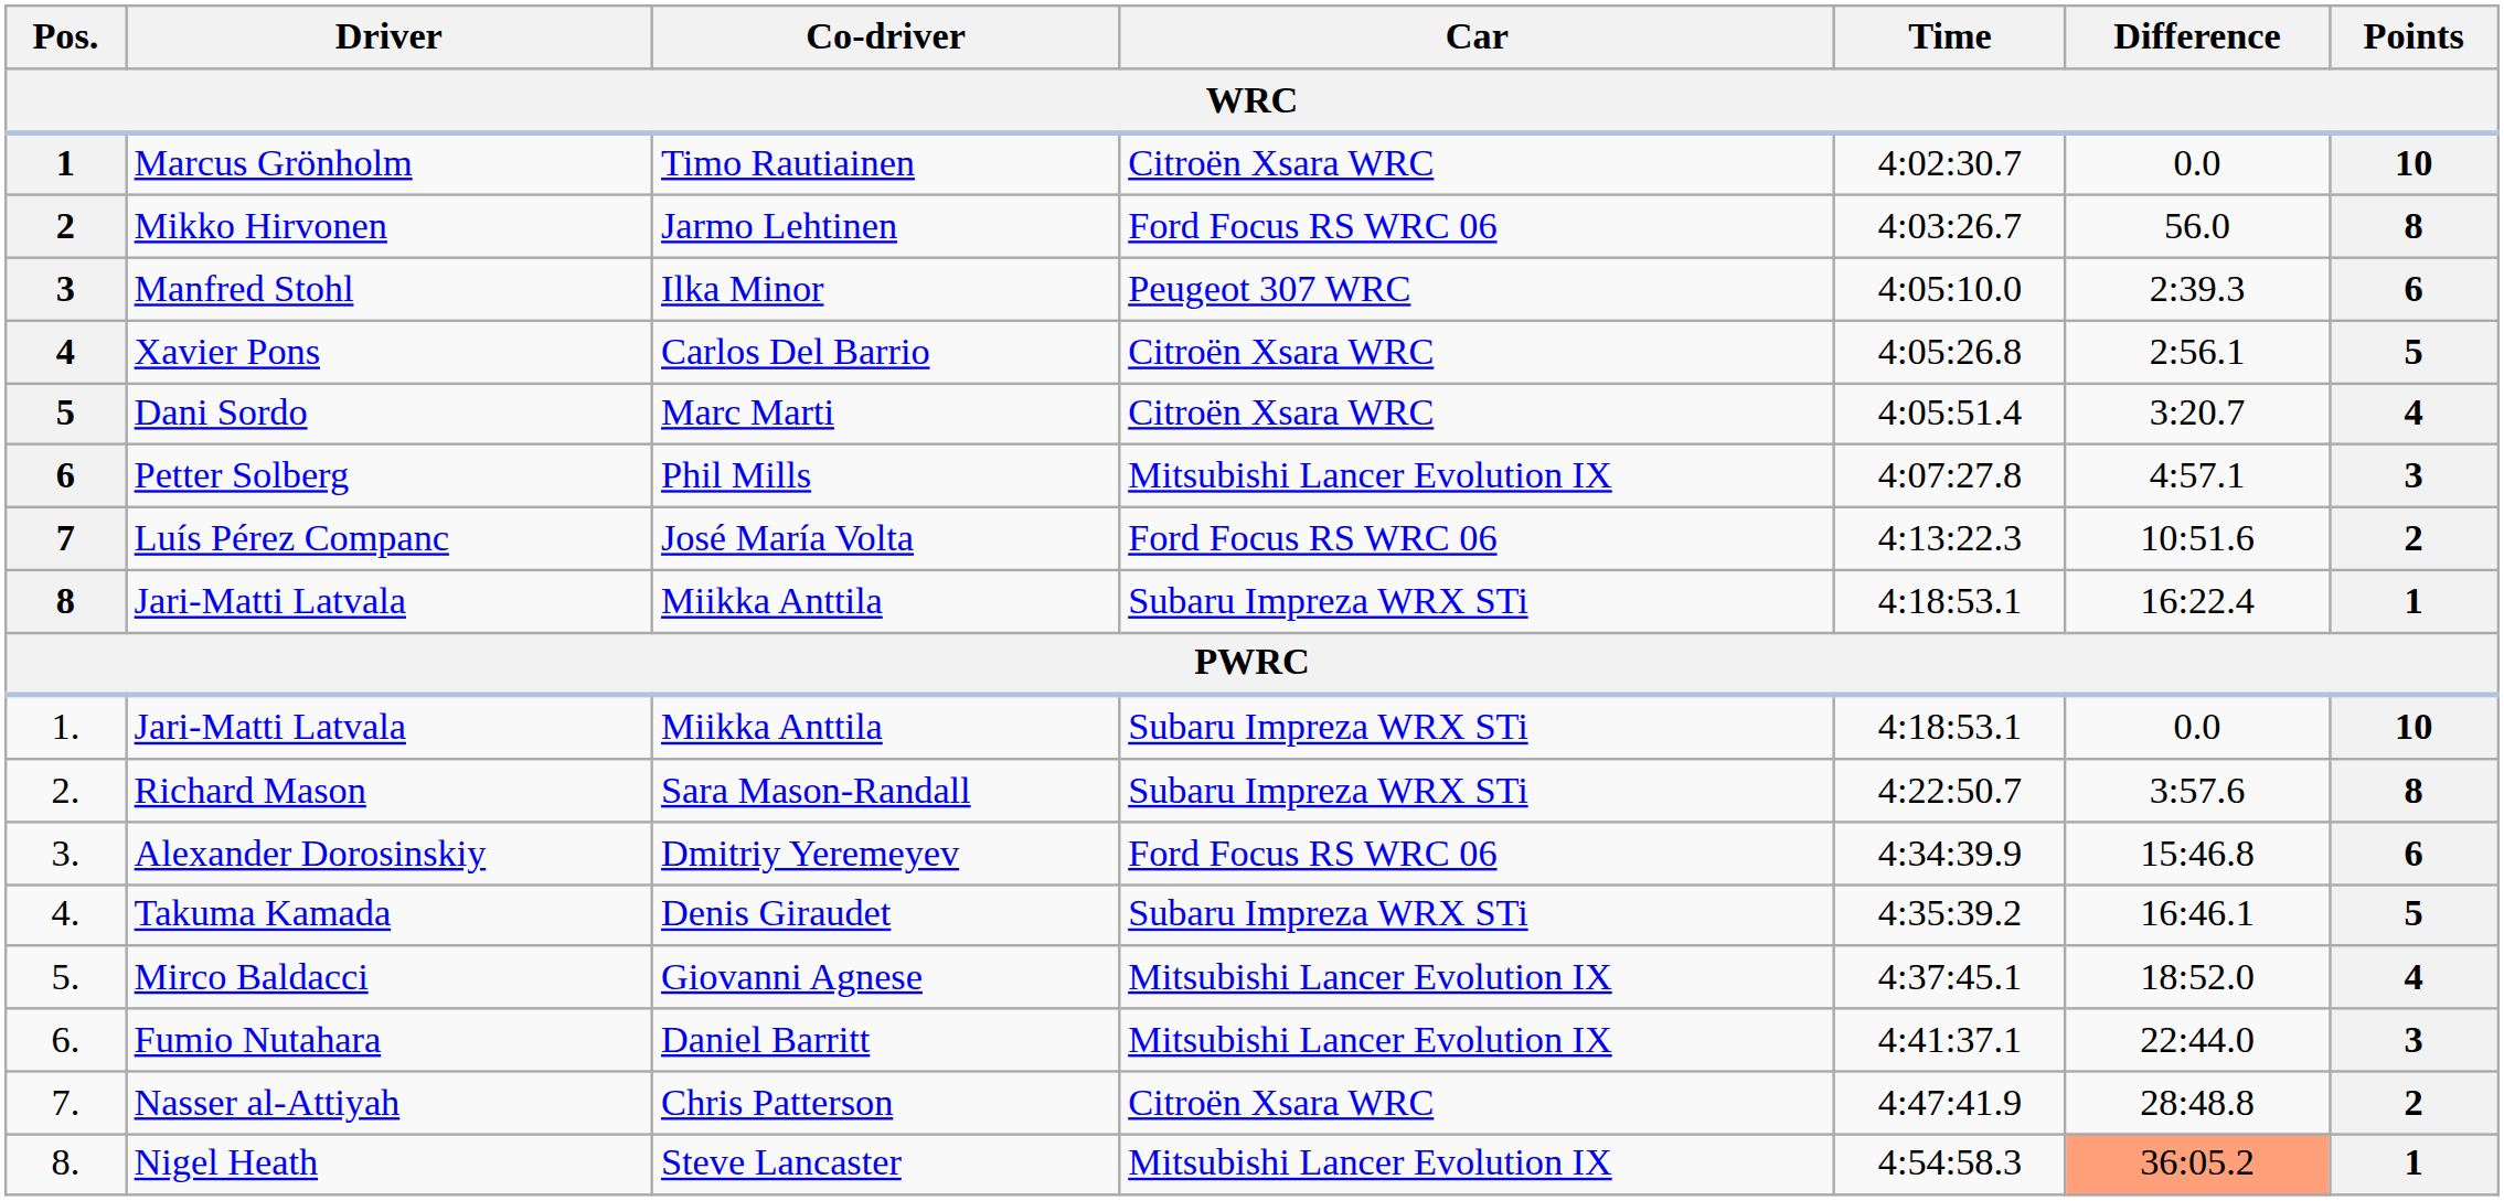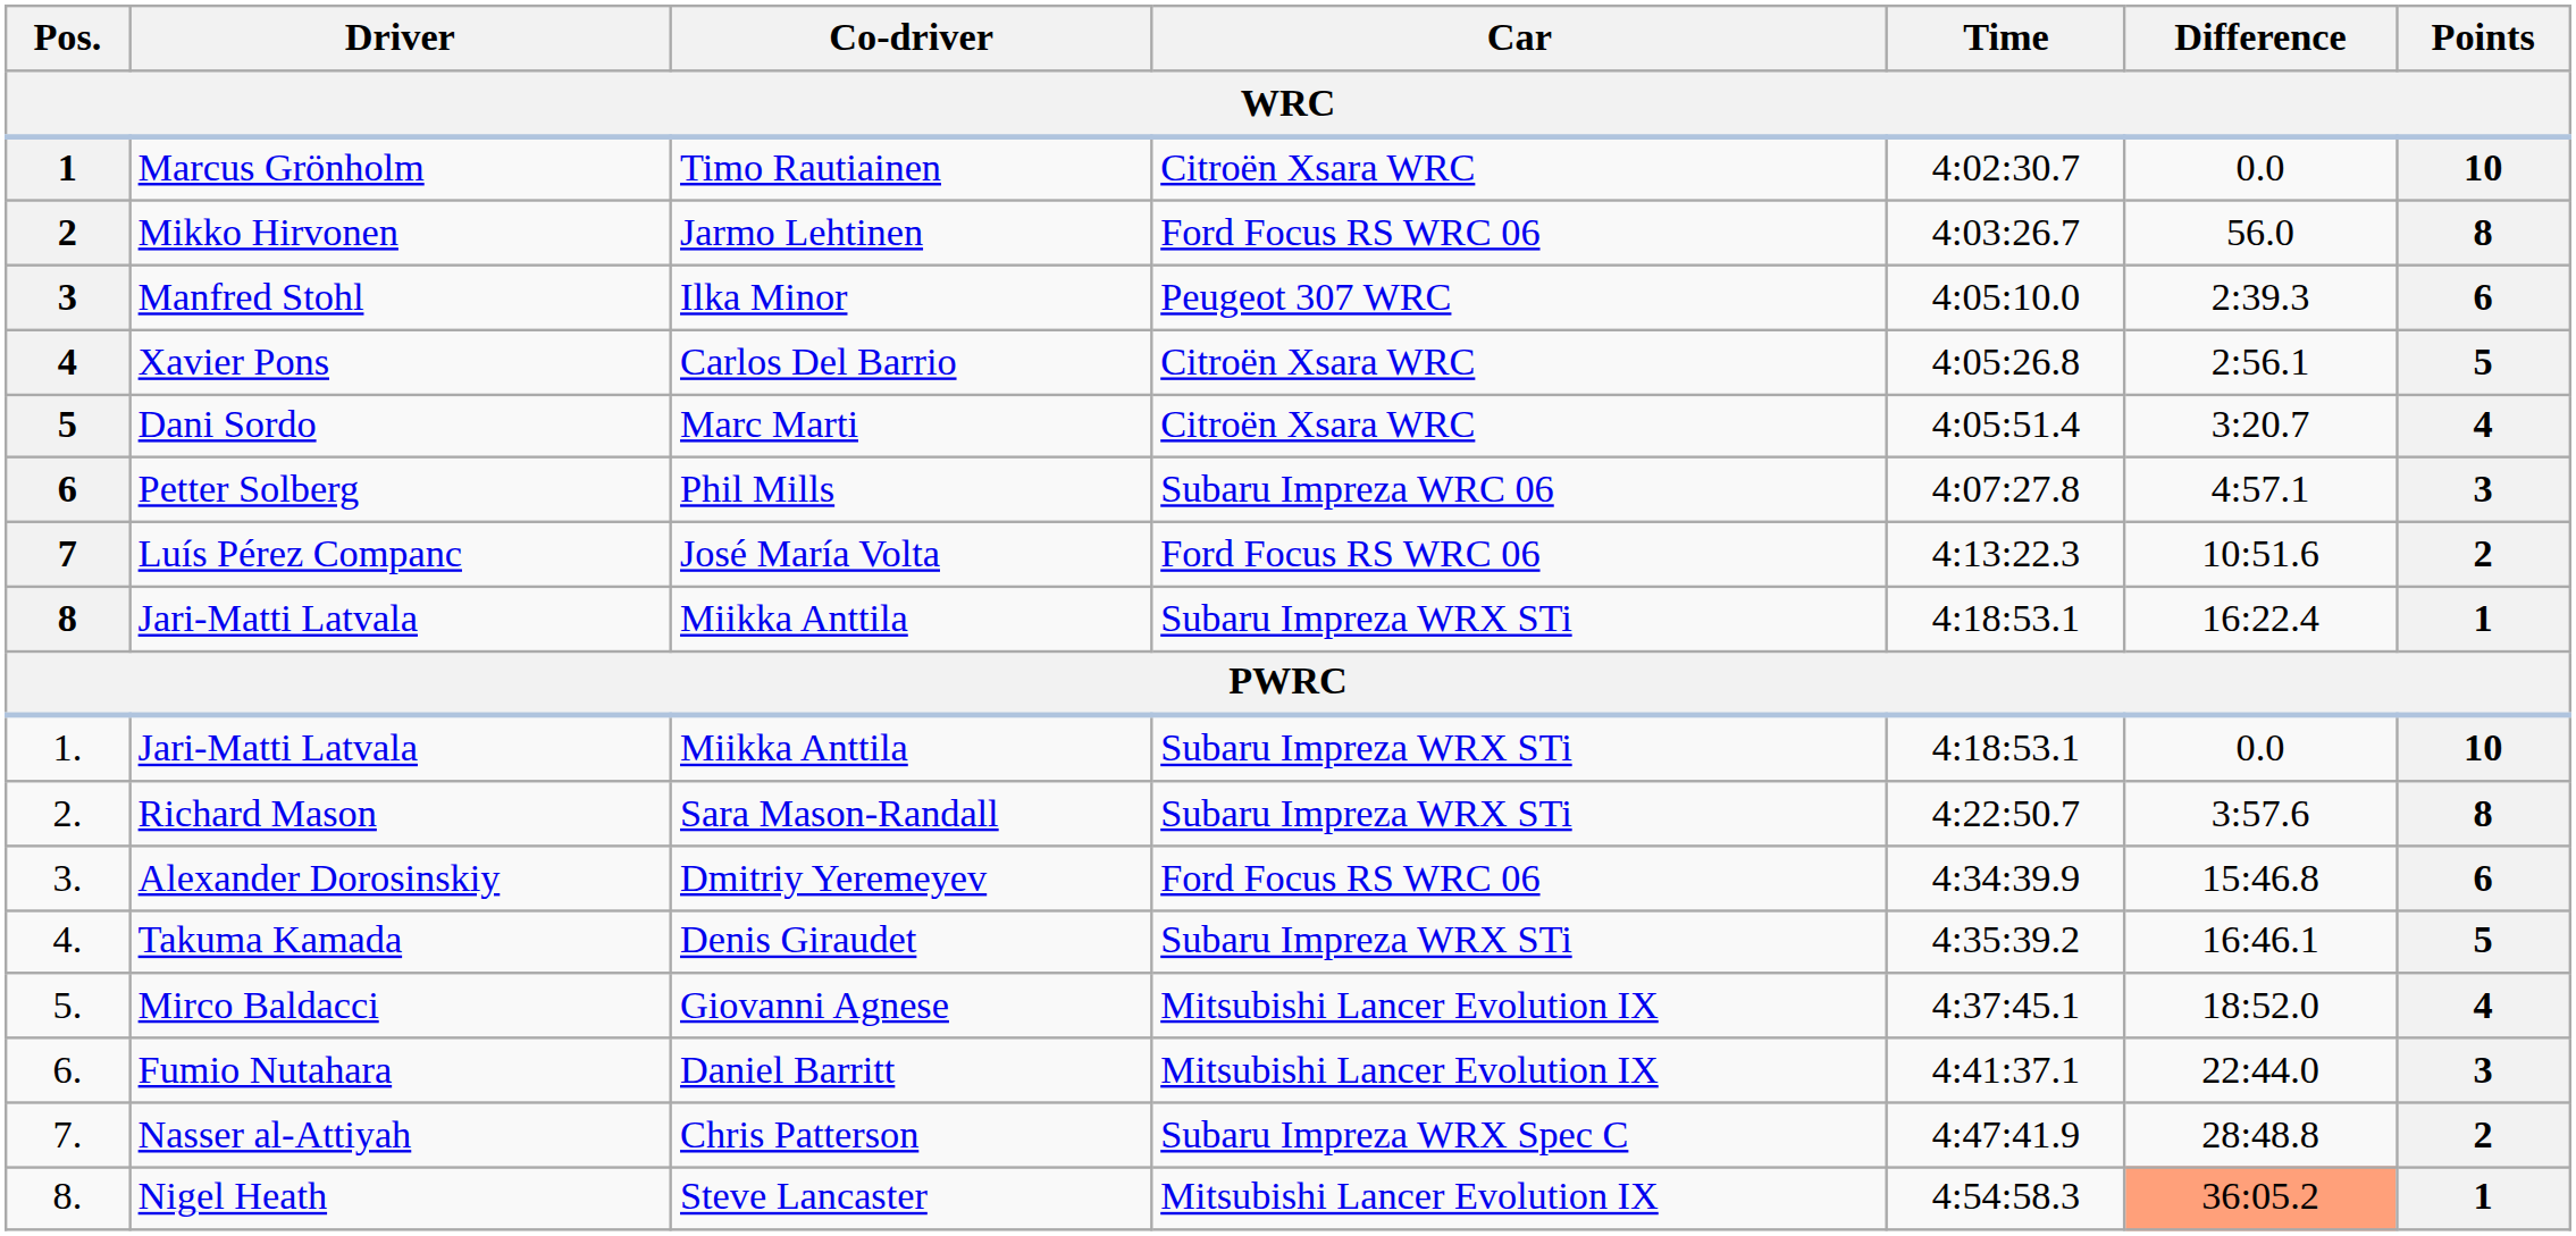 <table class="wikitable" width="100%" style="text-align: center; font-size: 90%; max-width: 950px;">
 <tr>
 <th>Pos.</th>
 <th>Driver</th>
 <th>Co-driver</th>
 <th>Car</th>
 <th>Time</th>
 <th>Difference</th>
 <th>Points</th>
 </tr>
 <tr>
 <th colspan="7" style="border-bottom: 2px solid LightSteelBlue;">WRC</th>
 </tr>
 <tr>
 <th>1</th>
 <td align="left"> <a href='#'>Marcus Grönholm</a></td>
 <td align="left"> <a href='#'>Timo Rautiainen</a></td>
 <td align="left"><a href='#'>Citroën Xsara WRC</a></td>
 <td>4:02:30.7</td>
 <td>0.0</td>
 <th>10</th>
 </tr>
 <tr>
 <th>2</th>
 <td align="left"> <a href='#'>Mikko Hirvonen</a></td>
 <td align="left"> <a href='#'>Jarmo Lehtinen</a></td>
 <td align="left"><a href='#'>Ford Focus RS WRC 06</a></td>
 <td>4:03:26.7</td>
 <td>56.0</td>
 <th>8</th>
 </tr>
 <tr>
 <th>3</th>
 <td align="left"> <a href='#'>Manfred Stohl</a></td>
 <td align="left"> <a href='#'>Ilka Minor</a></td>
 <td align="left"><a href='#'>Peugeot 307 WRC</a></td>
 <td>4:05:10.0</td>
 <td>2:39.3</td>
 <th>6</th>
 </tr>
 <tr>
 <th>4</th>
 <td align="left"> <a href='#'>Xavier Pons</a></td>
 <td align="left"> <a href='#'>Carlos Del Barrio</a></td>
 <td align="left"><a href='#'>Citroën Xsara WRC</a></td>
 <td>4:05:26.8</td>
 <td>2:56.1</td>
 <th>5</th>
 </tr>
 <tr>
 <th>5</th>
 <td align="left"> <a href='#'>Dani Sordo</a></td>
 <td align="left"> <a href='#'>Marc Marti</a></td>
 <td align="left"><a href='#'>Citroën Xsara WRC</a></td>
 <td>4:05:51.4</td>
 <td>3:20.7</td>
 <th>4</th>
 </tr>
 <tr>
 <th>6</th>
 <td align="left"> <a href='#'>Petter Solberg</a></td>
 <td align="left"> <a href='#'>Phil Mills</a></td>
-<td align="left"><a href='#'>Mitsubishi Lancer Evolution IX</a></td>
+<td align="left"><a href='#'>Subaru Impreza WRC 06</a></td>
 <td>4:07:27.8</td>
 <td>4:57.1</td>
 <th>3</th>
 </tr>
 <tr>
 <th>7</th>
 <td align="left"> <a href='#'>Luís Pérez Companc</a></td>
 <td align="left"> <a href='#'>José María Volta</a></td>
 <td align="left"><a href='#'>Ford Focus RS WRC 06</a></td>
 <td>4:13:22.3</td>
 <td>10:51.6</td>
 <th>2</th>
 </tr>
 <tr>
 <th>8</th>
 <td align="left"> <a href='#'>Jari-Matti Latvala</a></td>
 <td align="left"> <a href='#'>Miikka Anttila</a></td>
 <td align="left"><a href='#'>Subaru Impreza WRX STi</a></td>
 <td>4:18:53.1</td>
 <td>16:22.4</td>
 <th>1</th>
 </tr>
 <tr>
 <th colspan="7" style="border-bottom: 2px solid LightSteelBlue;">PWRC</th>
 </tr>
 <tr>
 <td>1.</td>
 <td align="left"> <a href='#'>Jari-Matti Latvala</a></td>
 <td align="left"> <a href='#'>Miikka Anttila</a></td>
 <td align="left"><a href='#'>Subaru Impreza WRX STi</a></td>
 <td>4:18:53.1</td>
 <td>0.0</td>
 <th>10</th>
 </tr>
 <tr>
 <td>2.</td>
 <td align="left"> <a href='#'>Richard Mason</a></td>
 <td align="left"> <a href='#'>Sara Mason-Randall</a></td>
 <td align="left"><a href='#'>Subaru Impreza WRX STi</a></td>
 <td>4:22:50.7</td>
 <td>3:57.6</td>
 <th>8</th>
 </tr>
 <tr>
 <td>3.</td>
 <td align="left"> <a href='#'>Alexander Dorosinskiy</a></td>
 <td align="left"> <a href='#'>Dmitriy Yeremeyev</a></td>
 <td align="left"><a href='#'>Ford Focus RS WRC 06</a></td>
 <td>4:34:39.9</td>
 <td>15:46.8</td>
 <th>6</th>
 </tr>
 <tr>
 <td>4.</td>
 <td align="left"> <a href='#'>Takuma Kamada</a></td>
 <td align="left"> <a href='#'>Denis Giraudet</a></td>
 <td align="left"><a href='#'>Subaru Impreza WRX STi</a></td>
 <td>4:35:39.2</td>
 <td>16:46.1</td>
 <th>5</th>
 </tr>
 <tr>
 <td>5.</td>
 <td align="left"> <a href='#'>Mirco Baldacci</a></td>
 <td align="left"> <a href='#'>Giovanni Agnese</a></td>
 <td align="left"><a href='#'>Mitsubishi Lancer Evolution IX</a></td>
 <td>4:37:45.1</td>
 <td>18:52.0</td>
 <th>4</th>
 </tr>
 <tr>
 <td>6.</td>
 <td align="left"> <a href='#'>Fumio Nutahara</a></td>
 <td align="left"> <a href='#'>Daniel Barritt</a></td>
 <td align="left"><a href='#'>Mitsubishi Lancer Evolution IX</a></td>
 <td>4:41:37.1</td>
 <td>22:44.0</td>
 <th>3</th>
 </tr>
 <tr>
 <td>7.</td>
 <td align="left"> <a href='#'>Nasser al-Attiyah</a></td>
 <td align="left"> <a href='#'>Chris Patterson</a></td>
-<td align="left"><a href='#'>Citroën Xsara WRC</a></td>
+<td align="left"><a href='#'>Subaru Impreza WRX Spec C</a></td>
 <td>4:47:41.9</td>
 <td>28:48.8</td>
 <th>2</th>
 </tr>
 <tr>
 <td>8.</td>
 <td align="left"> <a href='#'>Nigel Heath</a></td>
 <td align="left"> <a href='#'>Steve Lancaster</a></td>
 <td align="left"><a href='#'>Mitsubishi Lancer Evolution IX</a></td>
 <td>4:54:58.3</td>
 <td style="background: lightsalmon;">36:05.2</td>
 <th>1</th>
 </tr>
 </table>
